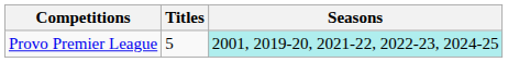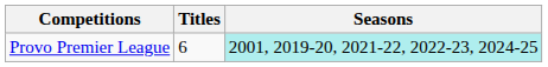 <table class="wikitable">
 <tr>
 <th>Competitions</th>
 <th>Titles</th>
 <th>Seasons</th>
 </tr>
 <tr>
 <td><a href='#'>Provo Premier League</a></td>
-<td>5</td>
+<td>6</td>
 <td style="background: paleturquoise;">2001, 2019-20, 2021-22, 2022-23, 2024-25</td>
 </tr>
 </table>
